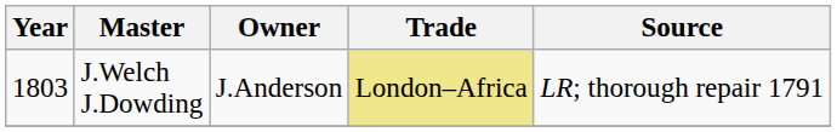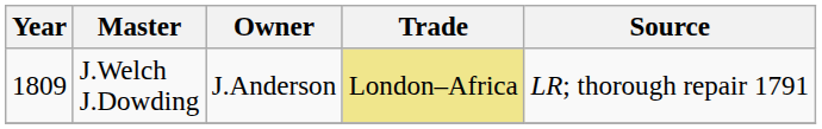 <table class=" wikitable">
 <tr>
 <th>Year</th>
 <th>Master</th>
 <th>Owner</th>
 <th>Trade</th>
 <th>Source</th>
 </tr>
 <tr>
-<td>1803</td>
+<td>1809</td>
 <td>J.Welch<br>J.Dowding</td>
 <td>J.Anderson</td>
 <td style="background: khaki;">London–Africa</td>
 <td><em>LR</em>; thorough repair 1791</td>
 </tr>
 <tr>
 </tr>
 </table>
